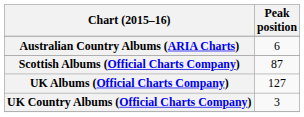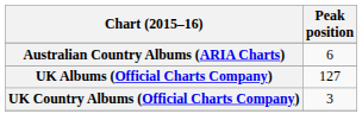 <table class="wikitable sortable plainrowheaders" style="text-align:center">
 <tr>
 <th scope="col">Chart (2015–16)</th>
 <th scope="col">Peak<br> position</th>
 </tr>
 <tr>
 </tr>
 <tr>
 <th scope="row">Australian Country Albums (<a href='#'>ARIA Charts</a>)</th>
 <td>6</td>
 </tr>
 <tr>
-</tr>
-<tr>
-<th scope="row">Scottish Albums (<a href='#'>Official Charts Company</a>)</th>
-<td>87</td>
 </tr>
 <tr>
 <th scope="row">UK Albums (<a href='#'>Official Charts Company</a>)</th>
 <td>127</td>
 </tr>
 <tr>
 <th scope="row">UK Country Albums (<a href='#'>Official Charts Company</a>)</th>
 <td>3</td>
 </tr>
 <tr>
 </tr>
 <tr>
 </tr>
 <tr>
 </tr>
 </table>
